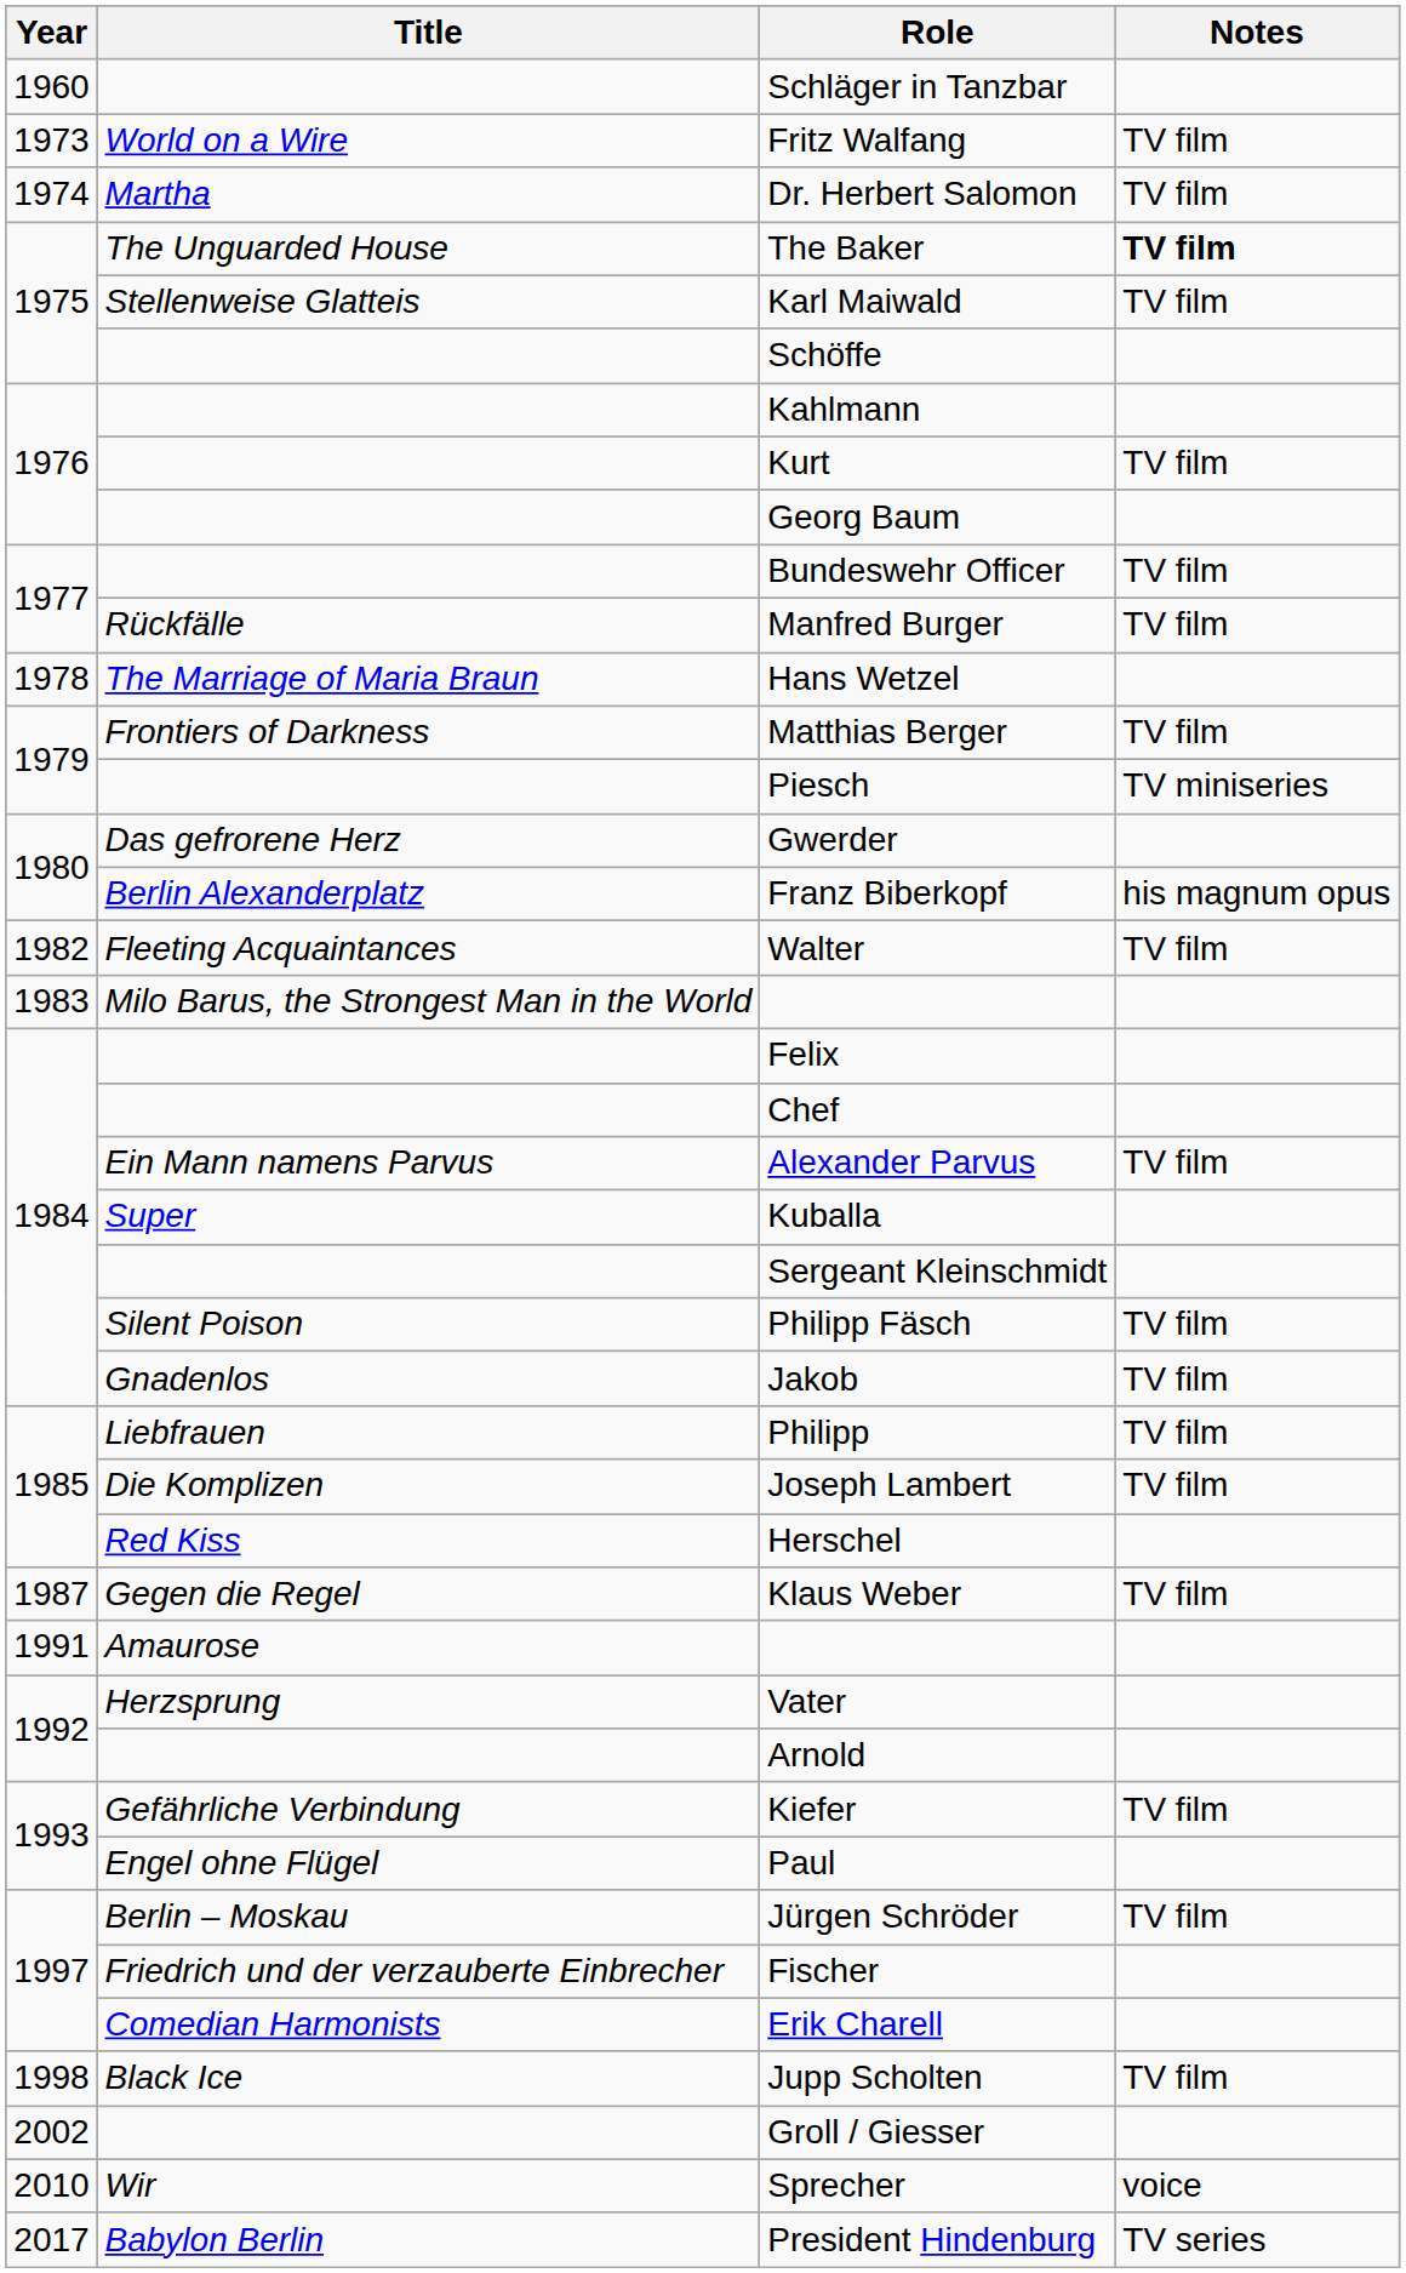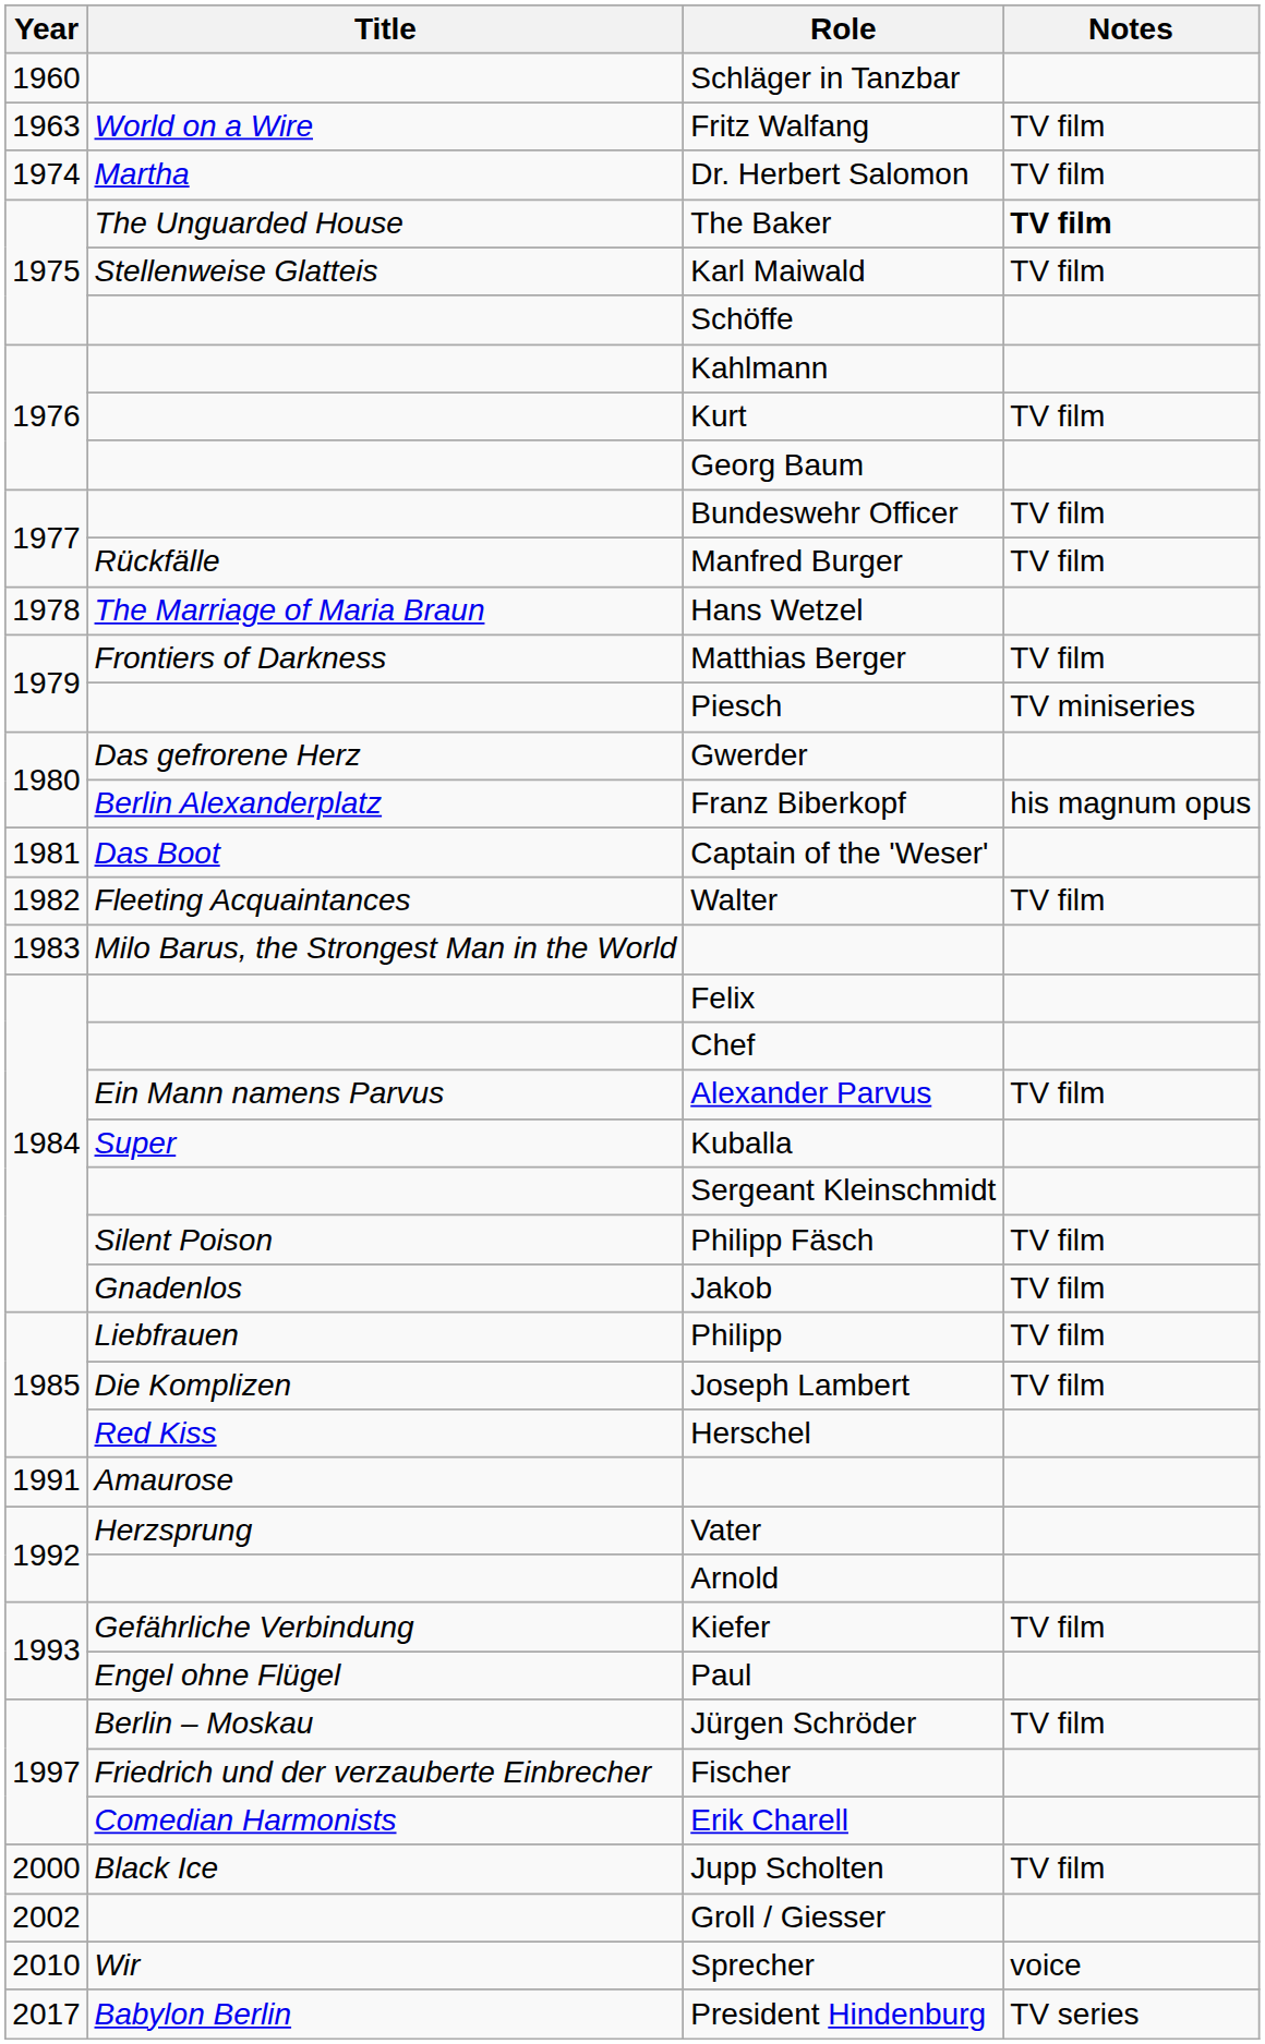 <table class="wikitable">
 <tr>
 <th>Year</th>
 <th>Title</th>
 <th>Role</th>
 <th>Notes</th>
 </tr>
 <tr>
 <td>1960</td>
 <td><em></em></td>
 <td>Schläger in Tanzbar</td>
 <td></td>
 </tr>
 <tr>
-<td>1973</td>
+<td>1963</td>
 <td><em><a href='#'>World on a Wire</a></em></td>
 <td>Fritz Walfang</td>
 <td>TV film</td>
 </tr>
 <tr>
 <td>1974</td>
 <td><em><a href='#'>Martha</a></em></td>
 <td>Dr. Herbert Salomon</td>
 <td>TV film</td>
 </tr>
 <tr>
 <td rowspan=3>1975</td>
 <td><em>The Unguarded House</em></td>
 <td>The Baker</td>
 <td><strong>TV film</strong></td>
 </tr>
 <tr>
 <td><em>Stellenweise Glatteis</em></td>
 <td>Karl Maiwald</td>
 <td>TV film</td>
 </tr>
 <tr>
 <td><em></em></td>
 <td>Schöffe</td>
 <td></td>
 </tr>
 <tr>
 <td rowspan=3>1976</td>
 <td><em></em></td>
 <td>Kahlmann</td>
 <td></td>
 </tr>
 <tr>
 <td><em></em></td>
 <td>Kurt</td>
 <td>TV film</td>
 </tr>
 <tr>
 <td><em></em></td>
 <td>Georg Baum</td>
 <td></td>
 </tr>
 <tr>
 <td rowspan=2>1977</td>
 <td><em></em></td>
 <td>Bundeswehr Officer</td>
 <td>TV film</td>
 </tr>
 <tr>
 <td><em>Rückfälle</em></td>
 <td>Manfred Burger</td>
 <td>TV film</td>
 </tr>
 <tr>
 <td>1978</td>
 <td><em><a href='#'>The Marriage of Maria Braun</a></em></td>
 <td>Hans Wetzel</td>
 <td></td>
 </tr>
 <tr>
 <td rowspan=2>1979</td>
 <td><em>Frontiers of Darkness</em></td>
 <td>Matthias Berger</td>
 <td>TV film</td>
 </tr>
 <tr>
 <td><em></em></td>
 <td>Piesch</td>
 <td>TV miniseries</td>
 </tr>
 <tr>
 <td rowspan=2>1980</td>
 <td><em>Das gefrorene Herz</em></td>
 <td>Gwerder</td>
 <td></td>
 </tr>
 <tr>
 <td><em><a href='#'>Berlin Alexanderplatz</a></em></td>
 <td>Franz Biberkopf</td>
 <td>his magnum opus</td>
 </tr>
 <tr>
+<td>1981</td>
+<td><em><a href='#'>Das Boot</a></em></td>
+<td>Captain of the 'Weser'</td>
+<td></td>
+</tr>
+<tr>
 <td>1982</td>
 <td><em>Fleeting Acquaintances</em></td>
 <td>Walter</td>
 <td>TV film</td>
 </tr>
 <tr>
 <td>1983</td>
 <td><em>Milo Barus, the Strongest Man in the World</em></td>
 <td></td>
 <td></td>
 </tr>
 <tr>
 <td rowspan=7>1984</td>
 <td><em></em></td>
 <td>Felix</td>
 <td></td>
 </tr>
 <tr>
 <td><em></em></td>
 <td>Chef</td>
 <td></td>
 </tr>
 <tr>
 <td><em>Ein Mann namens Parvus</em></td>
 <td><a href='#'>Alexander Parvus</a></td>
 <td>TV film</td>
 </tr>
 <tr>
 <td><em><a href='#'>Super</a></em></td>
 <td>Kuballa</td>
 <td></td>
 </tr>
 <tr>
 <td><em></em></td>
 <td>Sergeant Kleinschmidt</td>
 <td></td>
 </tr>
 <tr>
 <td><em>Silent Poison</em></td>
 <td>Philipp Fäsch</td>
 <td>TV film</td>
 </tr>
 <tr>
 <td><em>Gnadenlos</em></td>
 <td>Jakob</td>
 <td>TV film</td>
 </tr>
 <tr>
 <td rowspan=3>1985</td>
 <td><em>Liebfrauen</em></td>
 <td>Philipp</td>
 <td>TV film</td>
 </tr>
 <tr>
 <td><em>Die Komplizen</em></td>
 <td>Joseph Lambert</td>
 <td>TV film</td>
 </tr>
 <tr>
 <td><em><a href='#'>Red Kiss</a></em></td>
 <td>Herschel</td>
 <td></td>
 </tr>
 <tr>
-<td>1987</td>
-<td><em>Gegen die Regel</em></td>
-<td>Klaus Weber</td>
-<td>TV film</td>
-</tr>
-<tr>
 <td>1991</td>
 <td><em>Amaurose</em></td>
 <td></td>
 <td></td>
 </tr>
 <tr>
 <td rowspan=2>1992</td>
 <td><em>Herzsprung</em></td>
 <td>Vater</td>
 <td></td>
 </tr>
 <tr>
 <td><em></em></td>
 <td>Arnold</td>
 <td></td>
 </tr>
 <tr>
 <td rowspan=2>1993</td>
 <td><em>Gefährliche Verbindung</em></td>
 <td>Kiefer</td>
 <td>TV film</td>
 </tr>
 <tr>
 <td><em>Engel ohne Flügel</em></td>
 <td>Paul</td>
 <td></td>
 </tr>
 <tr>
 <td rowspan=3>1997</td>
 <td><em>Berlin – Moskau</em></td>
 <td>Jürgen Schröder</td>
 <td>TV film</td>
 </tr>
 <tr>
 <td><em>Friedrich und der verzauberte Einbrecher</em></td>
 <td>Fischer</td>
 <td></td>
 </tr>
 <tr>
 <td><em><a href='#'>Comedian Harmonists</a></em></td>
 <td><a href='#'>Erik Charell</a></td>
 <td></td>
 </tr>
 <tr>
-<td>1998</td>
+<td>2000</td>
 <td><em>Black Ice</em></td>
 <td>Jupp Scholten</td>
 <td>TV film</td>
 </tr>
 <tr>
 <td>2002</td>
 <td><em></em></td>
 <td>Groll / Giesser</td>
 <td></td>
 </tr>
 <tr>
 <td>2010</td>
 <td><em>Wir</em></td>
 <td>Sprecher</td>
 <td>voice</td>
 </tr>
 <tr>
 <td>2017</td>
 <td><em><a href='#'>Babylon Berlin</a></em></td>
 <td>President <a href='#'>Hindenburg</a></td>
 <td>TV series</td>
 </tr>
 </table>
